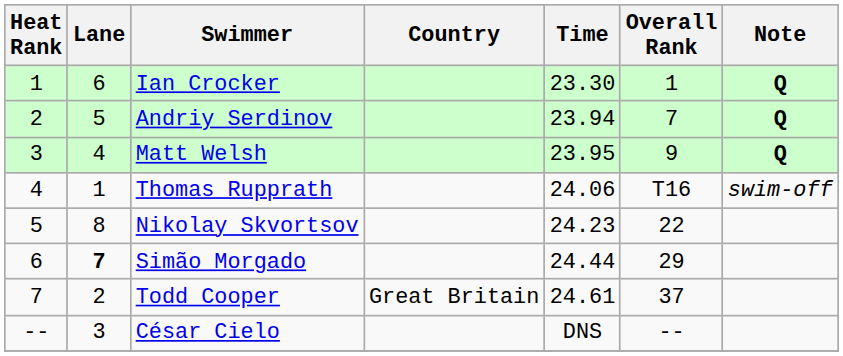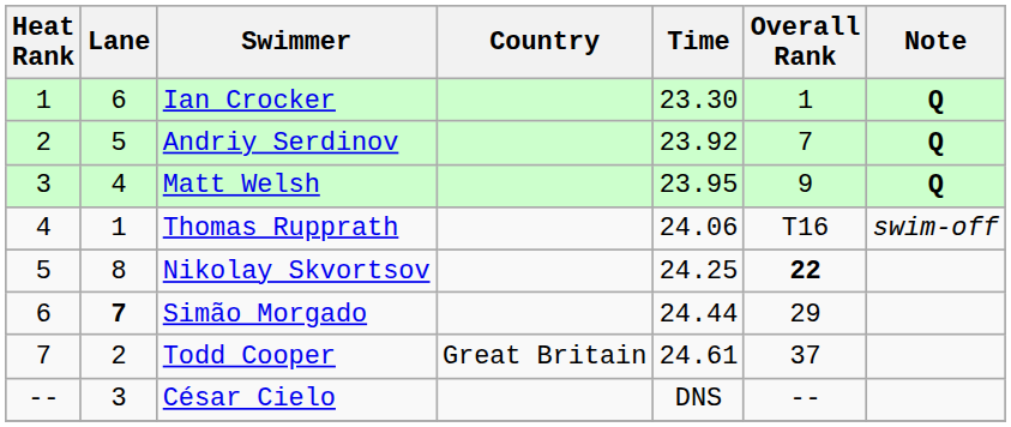 <table class="wikitable" style="text-align:center">
 <tr>
 <th>Heat <br>Rank</th>
 <th>Lane</th>
 <th>Swimmer</th>
 <th>Country</th>
 <th>Time</th>
 <th>Overall<br>Rank</th>
 <th>Note</th>
 </tr>
 <tr bgcolor=#ccffcc>
 <td>1</td>
 <td>6</td>
 <td align=left><a href='#'>Ian Crocker</a></td>
 <td align=left></td>
 <td>23.30</td>
 <td>1</td>
 <td><strong>Q</strong></td>
 </tr>
 <tr bgcolor=#ccffcc>
 <td>2</td>
 <td>5</td>
 <td align=left><a href='#'>Andriy Serdinov</a></td>
 <td align=left></td>
-<td>23.94</td>
+<td>23.92</td>
 <td>7</td>
 <td><strong>Q</strong></td>
 </tr>
 <tr bgcolor=#ccffcc>
 <td>3</td>
 <td>4</td>
 <td align=left><a href='#'>Matt Welsh</a></td>
 <td align=left></td>
 <td>23.95</td>
 <td>9</td>
 <td><strong>Q</strong></td>
 </tr>
 <tr>
 <td>4</td>
 <td>1</td>
 <td align=left><a href='#'>Thomas Rupprath</a></td>
 <td align=left></td>
 <td>24.06</td>
 <td>T16</td>
 <td><em>swim-off</em></td>
 </tr>
 <tr>
 <td>5</td>
 <td>8</td>
 <td align=left><a href='#'>Nikolay Skvortsov</a></td>
 <td align=left></td>
-<td>24.23</td>
-<td>22</td>
+<td>24.25</td>
+<td><strong>22</strong></td>
 <td></td>
 </tr>
 <tr>
 <td>6</td>
 <td><strong>7</strong></td>
 <td align=left><a href='#'>Simão Morgado</a></td>
 <td align=left></td>
 <td>24.44</td>
 <td>29</td>
 <td></td>
 </tr>
 <tr>
 <td>7</td>
 <td>2</td>
 <td align=left><a href='#'>Todd Cooper</a></td>
 <td align=left> Great Britain</td>
 <td>24.61</td>
 <td>37</td>
 <td></td>
 </tr>
 <tr>
 <td>--</td>
 <td>3</td>
 <td align=left><a href='#'>César Cielo</a></td>
 <td align=left></td>
 <td>DNS</td>
 <td>--</td>
 <td></td>
 </tr>
 <tr>
 </tr>
 </table>
